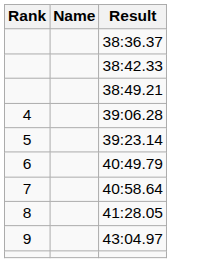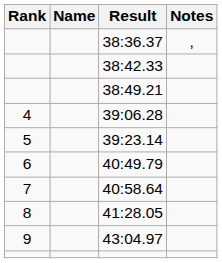 <table class="wikitable sortable" style="text-align:center">
 <tr>
 <th>Rank</th>
 <th>Name</th>
 <th>Result</th>
+<th>Notes</th>
 </tr>
 <tr>
 <td></td>
 <td align="left"></td>
 <td>38:36.37</td>
+<td>, </td>
 </tr>
 <tr>
 <td></td>
 <td align="left"></td>
 <td>38:42.33</td>
+<td></td>
 </tr>
 <tr>
 <td></td>
 <td align="left"></td>
 <td>38:49.21</td>
+<td></td>
 </tr>
 <tr>
 <td>4</td>
 <td align="left"></td>
 <td>39:06.28</td>
+<td></td>
 </tr>
 <tr>
 <td>5</td>
 <td align="left"></td>
 <td>39:23.14</td>
+<td></td>
 </tr>
 <tr>
 <td>6</td>
 <td align="left"></td>
 <td>40:49.79</td>
+<td></td>
 </tr>
 <tr>
 <td>7</td>
 <td align="left"></td>
 <td>40:58.64</td>
+<td></td>
 </tr>
 <tr>
 <td>8</td>
 <td align="left"></td>
 <td>41:28.05</td>
+<td></td>
 </tr>
 <tr>
 <td>9</td>
 <td align="left"></td>
 <td>43:04.97</td>
+<td></td>
 </tr>
 <tr>
 <td></td>
 <td align="left"></td>
 <td></td>
+<td></td>
 </tr>
 </table>
